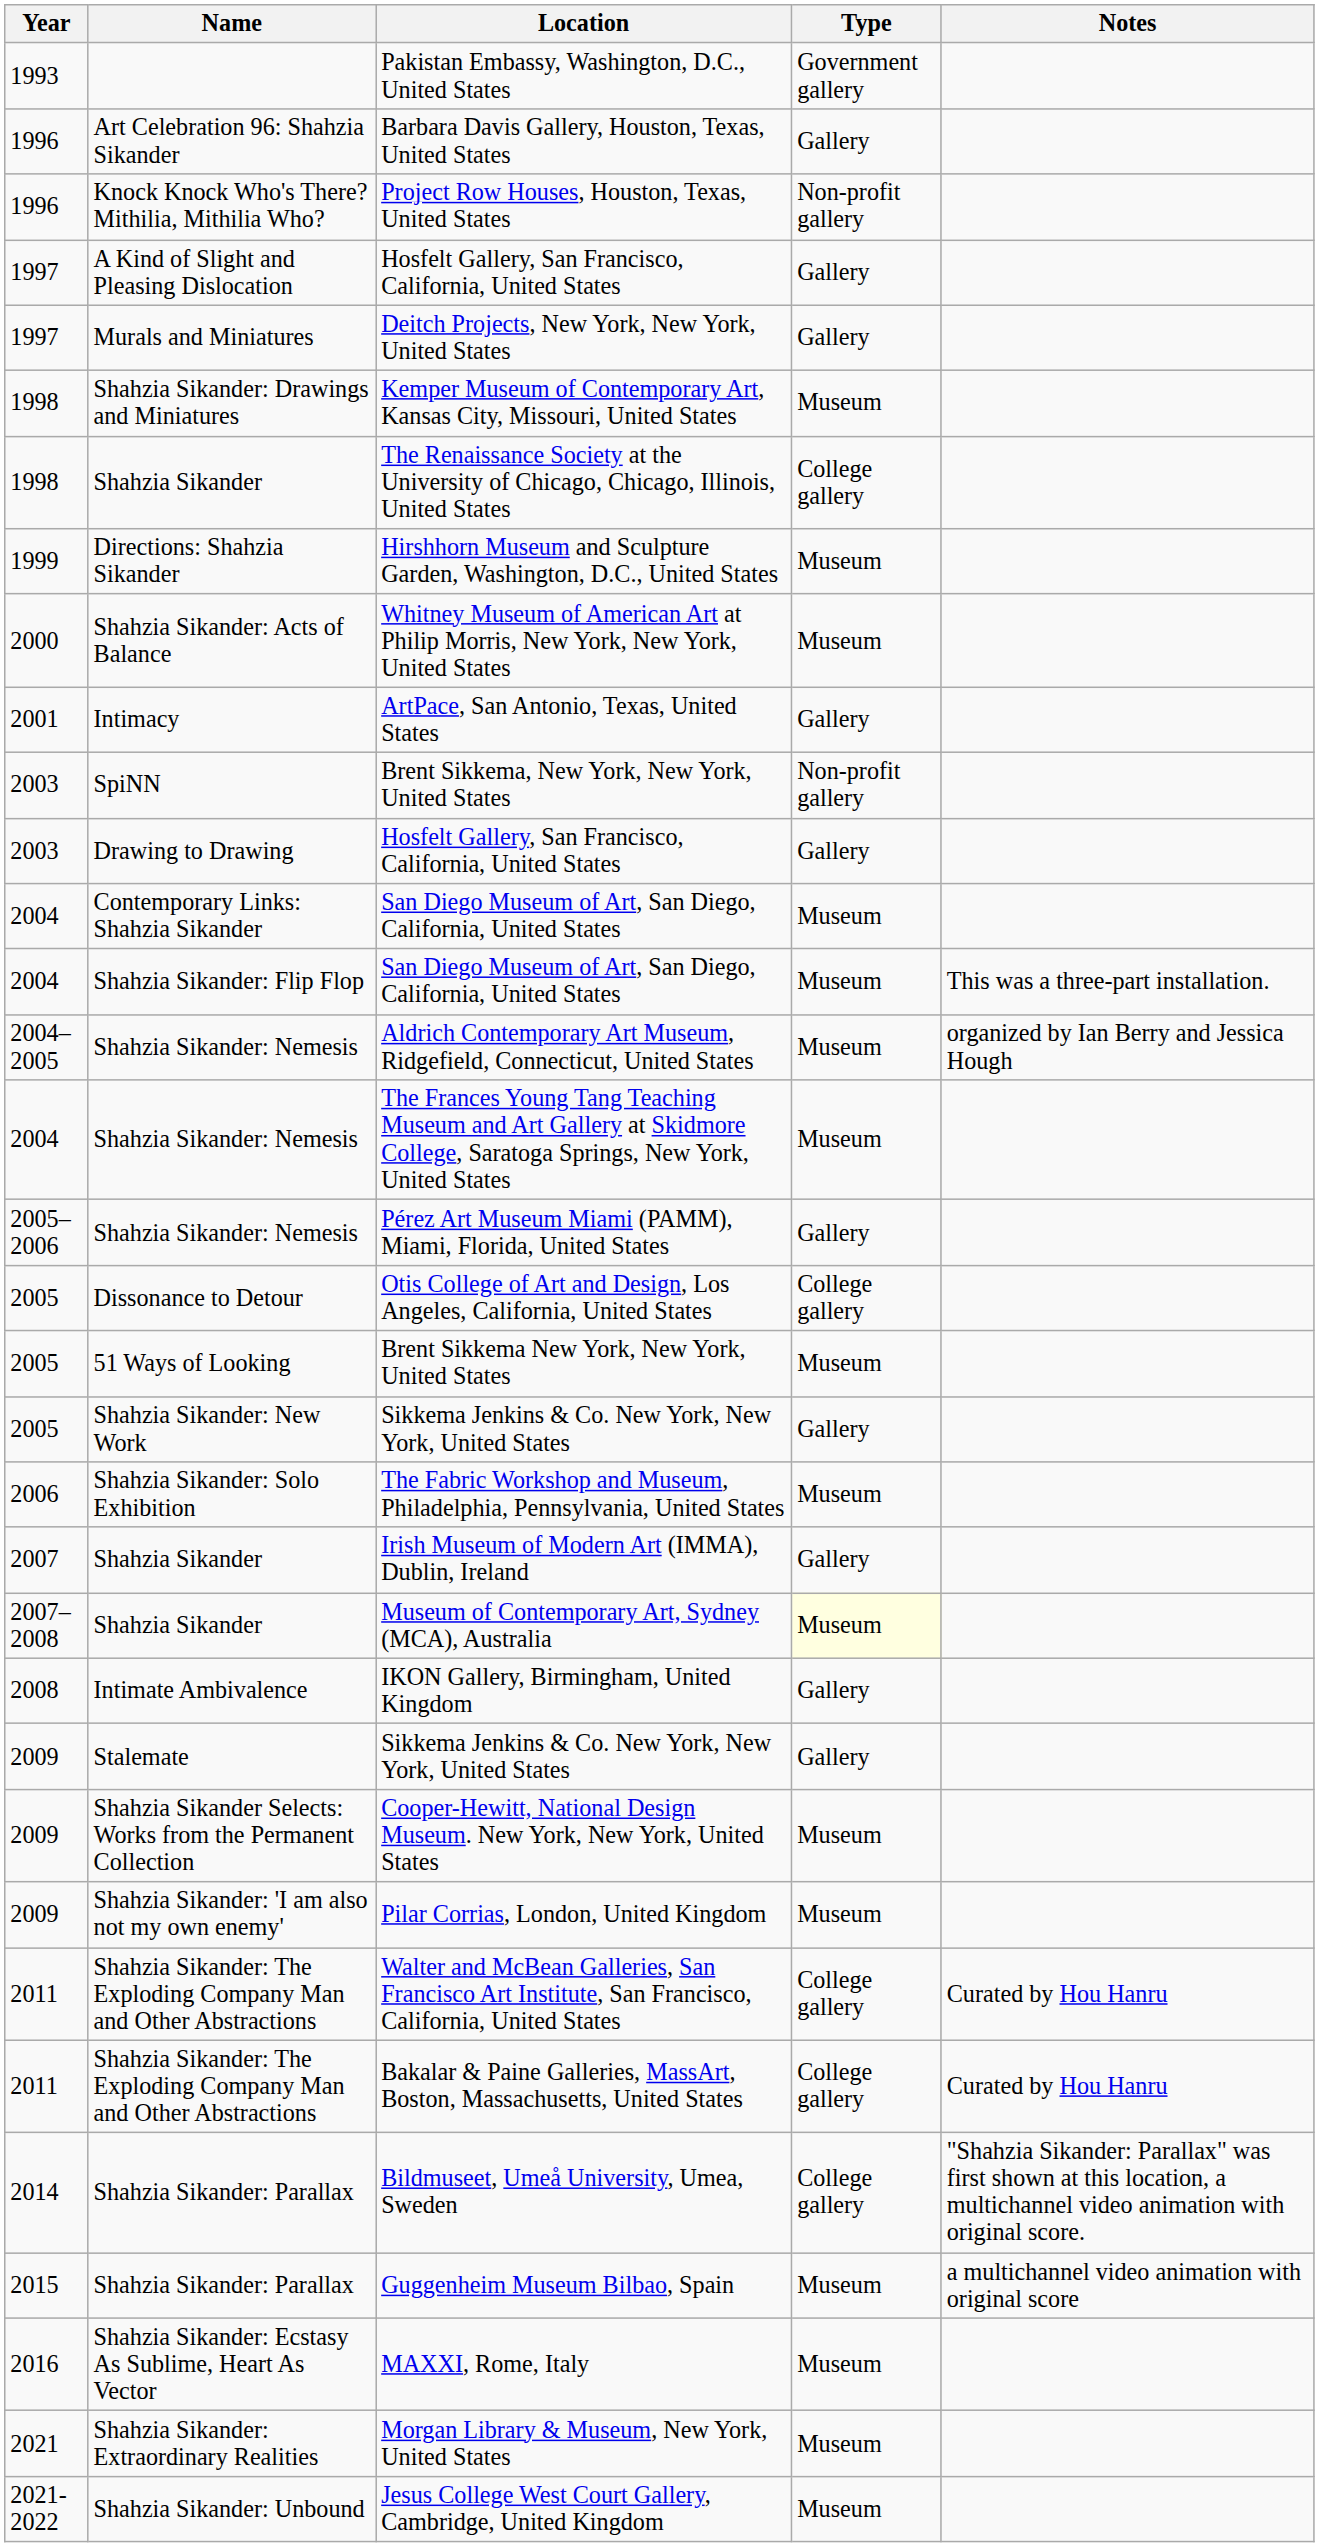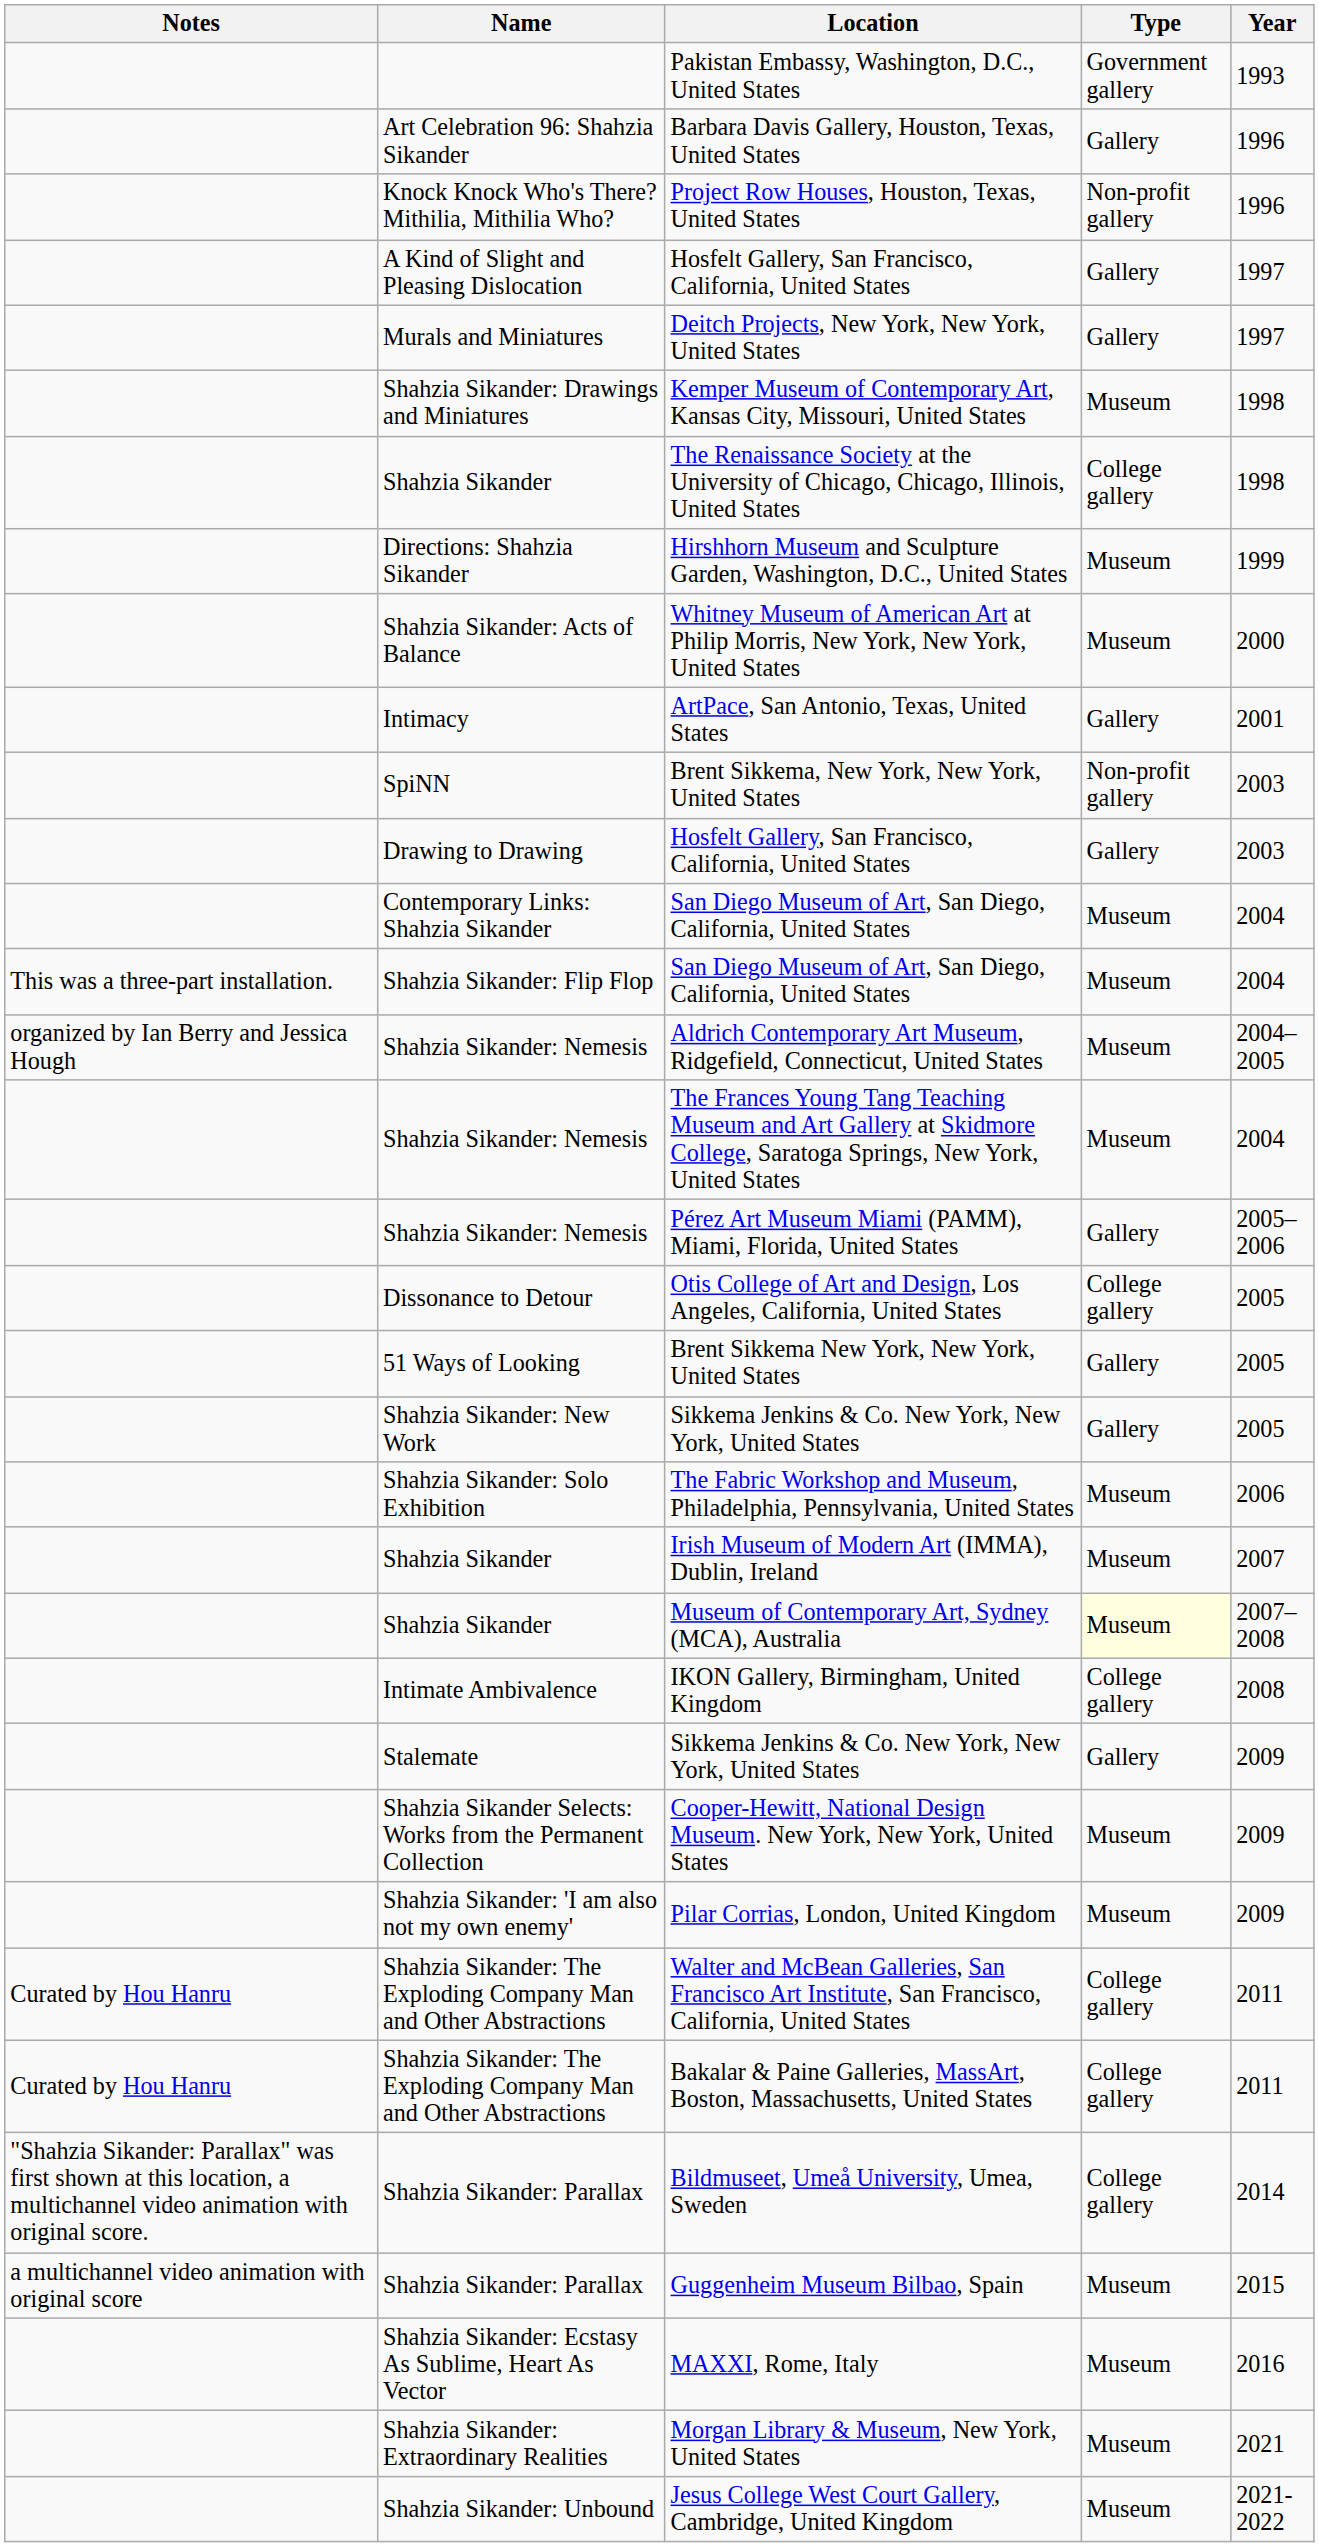 <table class="wikitable sortable">
 <tr>
-<th>Year</th>
+<th>Notes</th>
 <th>Name</th>
 <th>Location</th>
 <th>Type</th>
-<th>Notes</th>
+<th>Year</th>
 </tr>
 <tr>
-<td>1993</td>
+<td></td>
 <td></td>
 <td>Pakistan Embassy, Washington, D.C., United States</td>
 <td>Government gallery</td>
-<td></td>
+<td>1993</td>
 </tr>
 <tr>
-<td>1996</td>
+<td></td>
 <td>Art Celebration 96: Shahzia Sikander</td>
 <td>Barbara Davis Gallery, Houston, Texas, United States</td>
 <td>Gallery</td>
-<td></td>
+<td>1996</td>
 </tr>
 <tr>
-<td>1996</td>
+<td></td>
 <td>Knock Knock Who's There? Mithilia, Mithilia Who?</td>
 <td><a href='#'>Project Row Houses</a>, Houston, Texas, United States</td>
 <td>Non-profit gallery</td>
-<td></td>
+<td>1996</td>
 </tr>
 <tr>
-<td>1997</td>
+<td></td>
 <td>A Kind of Slight and Pleasing Dislocation</td>
 <td>Hosfelt Gallery, San Francisco, California, United States</td>
 <td>Gallery</td>
-<td></td>
+<td>1997</td>
 </tr>
 <tr>
-<td>1997</td>
+<td></td>
 <td>Murals and Miniatures</td>
 <td><a href='#'>Deitch Projects</a>, New York, New York, United States</td>
 <td>Gallery</td>
-<td></td>
+<td>1997</td>
 </tr>
 <tr>
-<td>1998</td>
+<td></td>
 <td>Shahzia Sikander: Drawings and Miniatures</td>
 <td><a href='#'>Kemper Museum of Contemporary Art</a>, Kansas City, Missouri, United States</td>
 <td>Museum</td>
-<td></td>
+<td>1998</td>
 </tr>
 <tr>
-<td>1998</td>
+<td></td>
 <td>Shahzia Sikander</td>
 <td><a href='#'>The Renaissance Society</a> at the University of Chicago, Chicago, Illinois, United States</td>
 <td>College gallery</td>
-<td></td>
+<td>1998</td>
 </tr>
 <tr>
-<td>1999</td>
+<td></td>
 <td>Directions: Shahzia Sikander</td>
 <td><a href='#'>Hirshhorn Museum</a> and Sculpture Garden, Washington, D.C., United States</td>
 <td>Museum</td>
-<td></td>
+<td>1999</td>
 </tr>
 <tr>
-<td>2000</td>
+<td></td>
 <td>Shahzia Sikander: Acts of Balance</td>
 <td><a href='#'>Whitney Museum of American Art</a> at Philip Morris, New York, New York, United States</td>
 <td>Museum</td>
-<td></td>
+<td>2000</td>
 </tr>
 <tr>
-<td>2001</td>
+<td></td>
 <td>Intimacy</td>
 <td><a href='#'>ArtPace</a>, San Antonio, Texas, United States</td>
 <td>Gallery</td>
-<td></td>
+<td>2001</td>
 </tr>
 <tr>
-<td>2003</td>
+<td></td>
 <td>SpiNN</td>
 <td>Brent Sikkema, New York, New York, United States</td>
 <td>Non-profit gallery</td>
-<td></td>
+<td>2003</td>
 </tr>
 <tr>
-<td>2003</td>
+<td></td>
 <td>Drawing to Drawing</td>
 <td><a href='#'>Hosfelt Gallery</a>, San Francisco, California, United States</td>
 <td>Gallery</td>
-<td></td>
+<td>2003</td>
 </tr>
 <tr>
-<td>2004</td>
+<td></td>
 <td>Contemporary Links: Shahzia Sikander</td>
 <td><a href='#'>San Diego Museum of Art</a>, San Diego, California, United States</td>
 <td>Museum</td>
-<td></td>
+<td>2004</td>
 </tr>
 <tr>
-<td>2004</td>
+<td>This was a three-part installation.</td>
 <td>Shahzia Sikander: Flip Flop</td>
 <td><a href='#'>San Diego Museum of Art</a>, San Diego, California, United States</td>
 <td>Museum</td>
-<td>This was a three-part installation.</td>
+<td>2004</td>
 </tr>
 <tr>
-<td>2004–2005</td>
+<td>organized by Ian Berry and Jessica Hough</td>
 <td>Shahzia Sikander: Nemesis</td>
 <td><a href='#'>Aldrich Contemporary Art Museum</a>, Ridgefield, Connecticut, United States</td>
 <td>Museum</td>
-<td>organized by Ian Berry and Jessica Hough</td>
+<td>2004–2005</td>
 </tr>
 <tr>
-<td>2004</td>
+<td></td>
 <td>Shahzia Sikander: Nemesis</td>
 <td><a href='#'>The Frances Young Tang Teaching Museum and Art Gallery</a> at <a href='#'>Skidmore College</a>, Saratoga Springs, New York, United States</td>
 <td>Museum</td>
-<td></td>
+<td>2004</td>
 </tr>
 <tr>
-<td>2005–2006</td>
+<td></td>
 <td>Shahzia Sikander: Nemesis</td>
 <td><a href='#'>Pérez Art Museum Miami</a> (PAMM), Miami, Florida, United States</td>
 <td>Gallery</td>
-<td></td>
+<td>2005–2006</td>
 </tr>
 <tr>
-<td>2005</td>
+<td></td>
 <td>Dissonance to Detour</td>
 <td><a href='#'>Otis College of Art and Design</a>, Los Angeles, California, United States</td>
 <td>College gallery</td>
-<td></td>
+<td>2005</td>
 </tr>
 <tr>
-<td>2005</td>
+<td></td>
 <td>51 Ways of Looking</td>
 <td>Brent Sikkema New York, New York, United States</td>
-<td>Museum</td>
-<td></td>
+<td>Gallery</td>
+<td>2005</td>
 </tr>
 <tr>
-<td>2005</td>
+<td></td>
 <td>Shahzia Sikander: New Work</td>
 <td>Sikkema Jenkins & Co. New York, New York, United States</td>
 <td>Gallery</td>
-<td></td>
+<td>2005</td>
 </tr>
 <tr>
-<td>2006</td>
+<td></td>
 <td>Shahzia Sikander: Solo Exhibition</td>
 <td><a href='#'>The Fabric Workshop and Museum</a>, Philadelphia, Pennsylvania, United States</td>
 <td>Museum</td>
-<td></td>
+<td>2006</td>
 </tr>
 <tr>
-<td>2007</td>
+<td></td>
 <td>Shahzia Sikander</td>
 <td><a href='#'>Irish Museum of Modern Art</a> (IMMA), Dublin, Ireland</td>
-<td>Gallery</td>
-<td></td>
+<td>Museum</td>
+<td>2007</td>
 </tr>
 <tr>
-<td>2007–2008</td>
+<td></td>
 <td>Shahzia Sikander</td>
 <td><a href='#'>Museum of Contemporary Art, Sydney</a> (MCA), Australia</td>
 <td style="background: lightyellow;">Museum</td>
-<td></td>
+<td>2007–2008</td>
 </tr>
 <tr>
-<td>2008</td>
+<td></td>
 <td>Intimate Ambivalence</td>
 <td>IKON Gallery, Birmingham, United Kingdom</td>
-<td>Gallery</td>
-<td></td>
+<td>College gallery</td>
+<td>2008</td>
 </tr>
 <tr>
-<td>2009</td>
+<td></td>
 <td>Stalemate</td>
 <td>Sikkema Jenkins & Co. New York, New York, United States</td>
 <td>Gallery</td>
-<td></td>
+<td>2009</td>
 </tr>
 <tr>
-<td>2009</td>
+<td></td>
 <td>Shahzia Sikander Selects: Works from the Permanent Collection</td>
 <td><a href='#'>Cooper-Hewitt, National Design Museum</a>. New York, New York, United States</td>
 <td>Museum</td>
-<td></td>
+<td>2009</td>
 </tr>
 <tr>
-<td>2009</td>
+<td></td>
 <td>Shahzia Sikander: 'I am also not my own enemy'</td>
 <td><a href='#'>Pilar Corrias</a>, London, United Kingdom</td>
 <td>Museum</td>
-<td></td>
+<td>2009</td>
 </tr>
 <tr>
-<td>2011</td>
+<td>Curated by <a href='#'>Hou Hanru</a></td>
 <td>Shahzia Sikander: The Exploding Company Man and Other Abstractions</td>
 <td><a href='#'>Walter and McBean Galleries</a>, <a href='#'>San Francisco Art Institute</a>, San Francisco, California, United States</td>
 <td>College gallery</td>
-<td>Curated by <a href='#'>Hou Hanru</a></td>
+<td>2011</td>
 </tr>
 <tr>
-<td>2011</td>
+<td>Curated by <a href='#'>Hou Hanru</a></td>
 <td>Shahzia Sikander: The Exploding Company Man and Other Abstractions</td>
 <td>Bakalar & Paine Galleries, <a href='#'>MassArt</a>, Boston, Massachusetts, United States</td>
 <td>College gallery</td>
-<td>Curated by <a href='#'>Hou Hanru</a></td>
+<td>2011</td>
 </tr>
 <tr>
-<td>2014</td>
+<td>"Shahzia Sikander: Parallax" was first shown at this location, a multichannel video animation with original score.</td>
 <td>Shahzia Sikander: Parallax</td>
 <td><a href='#'>Bildmuseet</a>, <a href='#'>Umeå University</a>, Umea, Sweden</td>
 <td>College gallery</td>
-<td>"Shahzia Sikander: Parallax" was first shown at this location, a multichannel video animation with original score.</td>
+<td>2014</td>
 </tr>
 <tr>
-<td>2015</td>
+<td>a multichannel video animation with original score</td>
 <td>Shahzia Sikander: Parallax</td>
 <td><a href='#'>Guggenheim Museum Bilbao</a>, Spain</td>
 <td>Museum</td>
-<td>a multichannel video animation with original score</td>
+<td>2015</td>
 </tr>
 <tr>
-<td>2016</td>
+<td></td>
 <td>Shahzia Sikander: Ecstasy As Sublime, Heart As Vector</td>
 <td><a href='#'>MAXXI</a>, Rome, Italy</td>
 <td>Museum</td>
-<td></td>
+<td>2016</td>
 </tr>
 <tr>
-<td>2021</td>
+<td></td>
 <td>Shahzia Sikander: Extraordinary Realities</td>
 <td><a href='#'>Morgan Library & Museum</a>, New York, United States</td>
 <td>Museum</td>
-<td></td>
+<td>2021</td>
 </tr>
 <tr>
-<td>2021-2022</td>
+<td></td>
 <td>Shahzia Sikander: Unbound</td>
 <td><a href='#'>Jesus College West Court Gallery</a>, Cambridge, United Kingdom</td>
 <td>Museum</td>
-<td></td>
+<td>2021-2022</td>
 </tr>
 </table>
